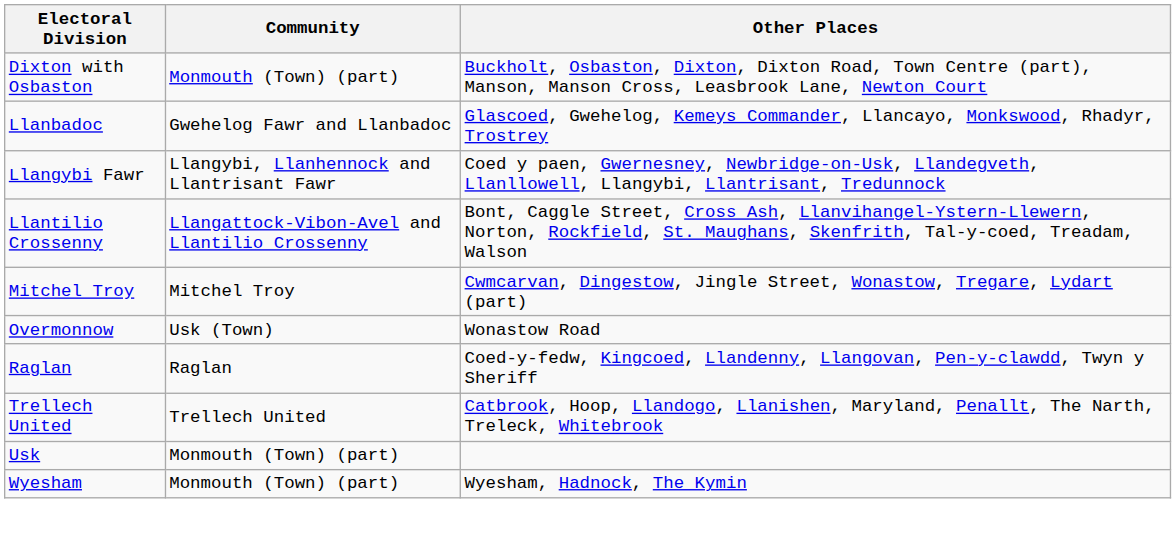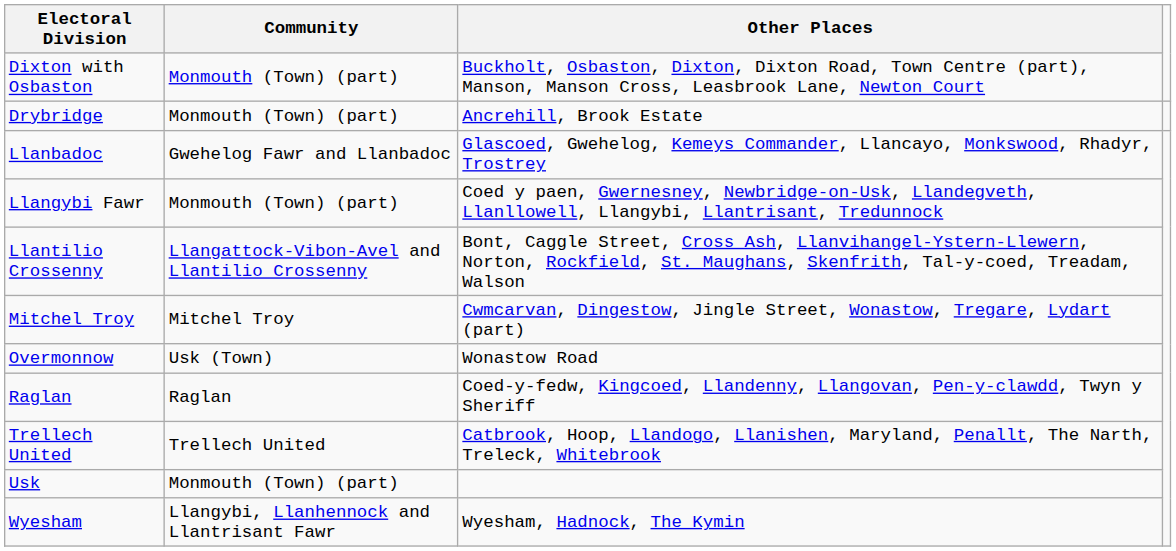 <table class="wikitable">
 <tr>
 <th>Electoral Division</th>
 <th>Community</th>
 <th>Other Places</th>
 </tr>
 <tr>
 <td><a href='#'>Dixton</a> with <a href='#'>Osbaston</a></td>
 <td><a href='#'>Monmouth</a> (Town) (part)</td>
 <td><a href='#'>Buckholt</a>, <a href='#'>Osbaston</a>, <a href='#'>Dixton</a>, Dixton Road, Town Centre (part), Manson, Manson Cross, Leasbrook Lane, <a href='#'>Newton Court</a></td>
 </tr>
 <tr>
+<td><a href='#'>Drybridge</a></td>
+<td>Monmouth (Town) (part)</td>
+<td Monmouth Town Centre, Rockfield Estate, Fieldhouse Farm Estate, Watery Lane, Rockfield Park,><a href='#'>Ancrehill</a>, Brook Estate</td>
+<td></td>
+</tr>
+<tr>
 <td><a href='#'>Llanbadoc</a></td>
 <td>Gwehelog Fawr and Llanbadoc</td>
 <td><a href='#'>Glascoed</a>, Gwehelog, <a href='#'>Kemeys Commander</a>, Llancayo, <a href='#'>Monkswood</a>, Rhadyr, <a href='#'>Trostrey</a></td>
 </tr>
 <tr>
 <td><a href='#'>Llangybi</a> Fawr</td>
-<td>Llangybi, <a href='#'>Llanhennock</a> and Llantrisant Fawr</td>
+<td>Monmouth (Town) (part)</td>
 <td>Coed y paen, <a href='#'>Gwernesney</a>, <a href='#'>Newbridge-on-Usk</a>, <a href='#'>Llandegveth</a>, <a href='#'>Llanllowell</a>, Llangybi, <a href='#'>Llantrisant</a>, <a href='#'>Tredunnock</a></td>
 </tr>
 <tr>
 <td><a href='#'>Llantilio Crossenny</a></td>
 <td><a href='#'>Llangattock-Vibon-Avel</a> and <a href='#'>Llantilio Crossenny</a></td>
 <td>Bont, Caggle Street, <a href='#'>Cross Ash</a>, <a href='#'>Llanvihangel-Ystern-Llewern</a>, Norton, <a href='#'>Rockfield</a>, <a href='#'>St. Maughans</a>, <a href='#'>Skenfrith</a>, Tal-y-coed, Treadam, Walson</td>
 </tr>
 <tr>
 <td><a href='#'>Mitchel Troy</a></td>
 <td>Mitchel Troy</td>
 <td><a href='#'>Cwmcarvan</a>, <a href='#'>Dingestow</a>, Jingle Street, <a href='#'>Wonastow</a>, <a href='#'>Tregare</a>, <a href='#'>Lydart</a> (part)</td>
 </tr>
 <tr>
 <td><a href='#'>Overmonnow</a></td>
 <td>Usk (Town)</td>
 <td>Wonastow Road</td>
 </tr>
 <tr>
 <td><a href='#'>Raglan</a></td>
 <td>Raglan</td>
 <td>Coed-y-fedw, <a href='#'>Kingcoed</a>, <a href='#'>Llandenny</a>, <a href='#'>Llangovan</a>, <a href='#'>Pen-y-clawdd</a>, Twyn y Sheriff</td>
 </tr>
 <tr>
 <td><a href='#'>Trellech United</a></td>
 <td>Trellech United</td>
 <td><a href='#'>Catbrook</a>, Hoop, <a href='#'>Llandogo</a>, <a href='#'>Llanishen</a>, Maryland, <a href='#'>Penallt</a>, The Narth, Treleck, <a href='#'>Whitebrook</a></td>
 </tr>
 <tr>
 <td><a href='#'>Usk</a></td>
 <td>Monmouth (Town) (part)</td>
 <td></td>
 </tr>
 <tr>
 <td><a href='#'>Wyesham</a></td>
-<td>Monmouth (Town) (part)</td>
+<td>Llangybi, <a href='#'>Llanhennock</a> and Llantrisant Fawr</td>
 <td>Wyesham, <a href='#'>Hadnock</a>, <a href='#'>The Kymin</a></td>
 </tr>
 </table>
